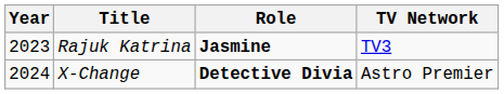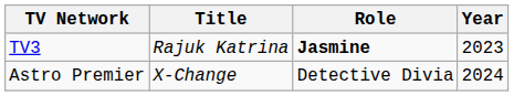 <table class="wikitable">
 <tr>
-<th>Year</th>
+<th>TV Network</th>
 <th>Title</th>
 <th>Role</th>
-<th>TV Network</th>
+<th>Year</th>
 </tr>
 <tr>
-<td>2023</td>
+<td><a href='#'>TV3</a></td>
 <td><em>Rajuk Katrina</em></td>
 <td><strong>Jasmine</strong></td>
-<td><a href='#'>TV3</a></td>
+<td>2023</td>
 </tr>
 <tr>
+<td>Astro Premier</td>
+<td><em>X-Change</em></td>
+<td>Detective Divia</td>
 <td>2024</td>
-<td><em>X-Change</em></td>
-<td><strong>Detective Divia</strong></td>
-<td>Astro Premier</td>
 </tr>
 </table>
